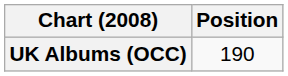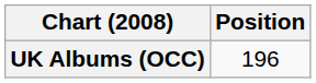 <table class="wikitable plainrowheaders" style="text-align:center">
 <tr>
 <th scope="col">Chart (2008)</th>
 <th scope="col">Position</th>
 </tr>
 <tr>
 <th scope="row">UK Albums (OCC)</th>
-<td>190</td>
+<td>196</td>
 </tr>
 </table>
